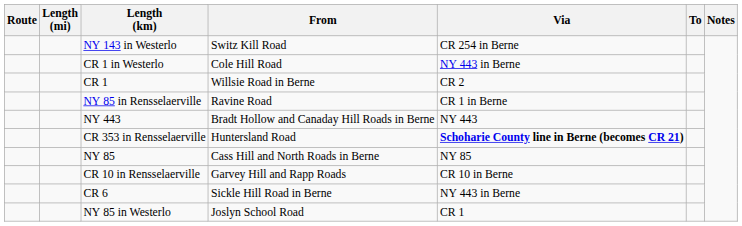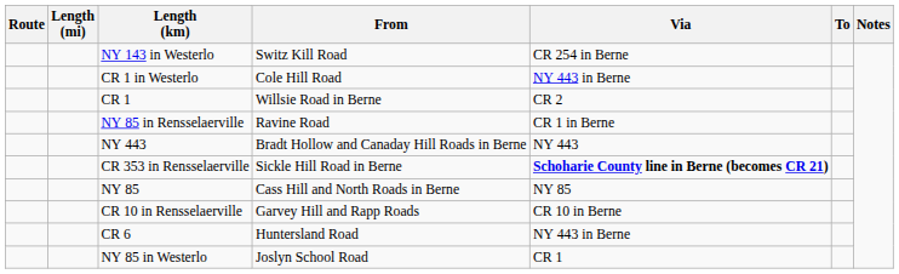 <table class="wikitable sortable">
 <tr>
 <th>Route</th>
 <th>Length<br>(mi)</th>
 <th>Length<br>(km)</th>
 <th class="unsortable">From</th>
 <th class="unsortable">Via</th>
 <th class="unsortable">To</th>
 <th class="unsortable">Notes</th>
 </tr>
 <tr>
 <td id="1"></td>
 <td></td>
 <td><a href='#'>NY&nbsp;143</a> in Westerlo</td>
 <td>Switz Kill Road</td>
 <td>CR 254 in Berne</td>
 <td></td>
 </tr>
 <tr>
 <td id="2"></td>
 <td></td>
 <td>CR 1 in Westerlo</td>
 <td>Cole Hill Road</td>
 <td><a href='#'>NY&nbsp;443</a> in Berne</td>
 <td></td>
 </tr>
 <tr>
 <td id="3"></td>
 <td></td>
 <td>CR 1</td>
 <td>Willsie Road in Berne</td>
 <td>CR 2</td>
 <td></td>
 </tr>
 <tr>
 <td id="6"></td>
 <td></td>
 <td><a href='#'>NY&nbsp;85</a> in Rensselaerville</td>
 <td>Ravine Road</td>
 <td>CR 1 in Berne</td>
 <td></td>
 </tr>
 <tr>
 <td id="9"></td>
 <td></td>
 <td>NY 443</td>
 <td>Bradt Hollow and Canaday Hill Roads in Berne</td>
 <td>NY 443</td>
 <td></td>
 </tr>
 <tr>
 <td id="10"></td>
 <td></td>
 <td>CR 353 in Rensselaerville</td>
-<td>Huntersland Road</td>
+<td>Sickle Hill Road in Berne</td>
 <td><strong><a href='#'>Schoharie County</a> line in Berne (becomes <a href='#'>CR 21</a>)</strong></td>
 <td></td>
 </tr>
 <tr>
 <td id="11"></td>
 <td></td>
 <td>NY 85</td>
 <td>Cass Hill and North Roads in Berne</td>
 <td>NY 85</td>
 <td></td>
 </tr>
 <tr>
 <td id="12"></td>
 <td></td>
 <td>CR 10 in Rensselaerville</td>
 <td>Garvey Hill and Rapp Roads</td>
 <td>CR 10 in Berne</td>
 <td></td>
 </tr>
 <tr>
 <td id="13"></td>
 <td></td>
 <td>CR 6</td>
-<td>Sickle Hill Road in Berne</td>
+<td>Huntersland Road</td>
 <td>NY 443 in Berne</td>
 <td></td>
 </tr>
 <tr>
 <td id="14"></td>
 <td></td>
 <td>NY 85 in Westerlo</td>
 <td>Joslyn School Road</td>
 <td>CR 1</td>
 <td></td>
 </tr>
 </table>
